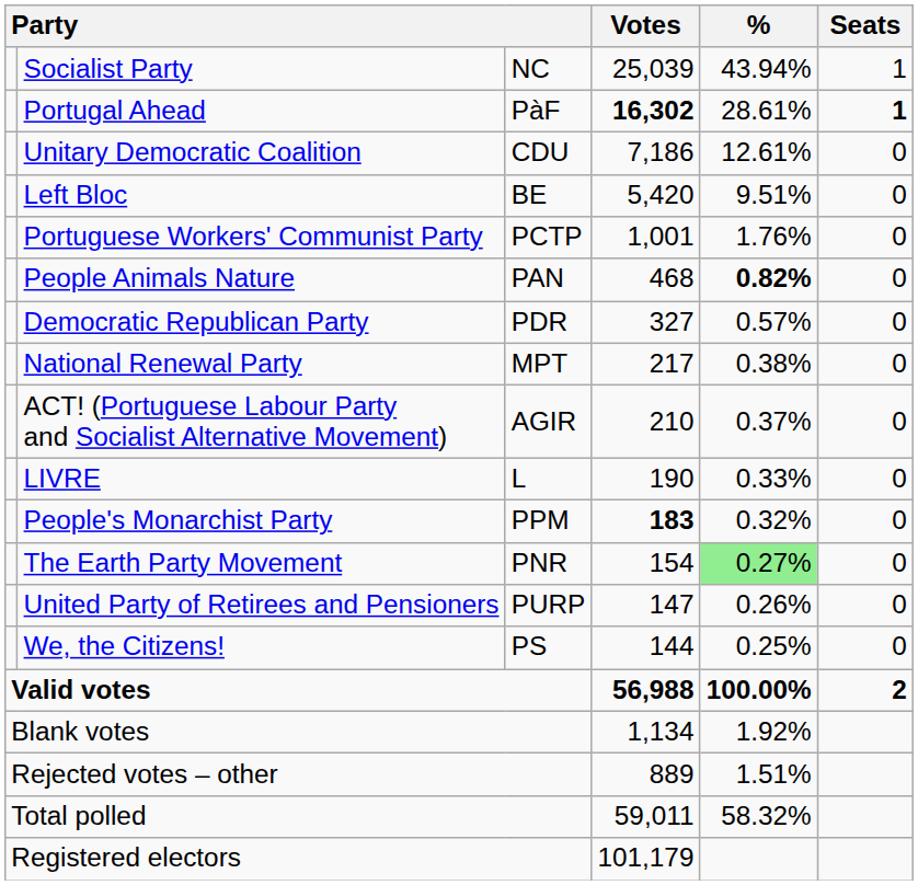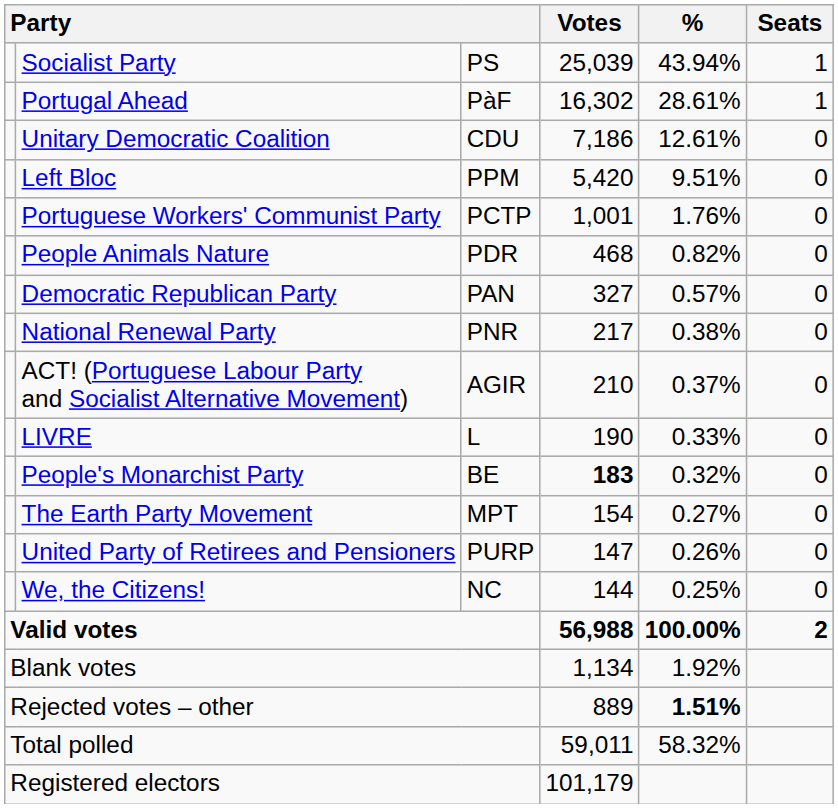 <table class="wikitable" border="1" style="text-align:right;">
 <tr>
 <th style="text-align:left;" colspan=3>Party</th>
 <th align=center width="50">Votes</th>
 <th align=center width="50">%</th>
 <th align=center width="50">Seats</th>
 </tr>
 <tr>
 <td></td>
 <td align=left><a href='#'>Socialist Party</a></td>
-<td align=left>NC</td>
+<td align=left>PS</td>
 <td>25,039</td>
 <td>43.94%</td>
 <td>1</td>
 </tr>
 <tr>
 <td></td>
 <td align=left><a href='#'>Portugal Ahead</a></td>
 <td align=left>PàF</td>
-<td><strong>16,302</strong></td>
+<td>16,302</td>
 <td>28.61%</td>
-<td><strong>1</strong></td>
+<td>1</td>
 </tr>
 <tr>
 <td></td>
 <td align=left style="white-space: nowrap;"><a href='#'>Unitary Democratic Coalition</a></td>
 <td align=left>CDU</td>
 <td>7,186</td>
 <td>12.61%</td>
 <td>0</td>
 </tr>
 <tr>
 <td></td>
 <td align=left><a href='#'>Left Bloc</a></td>
-<td align=left>BE</td>
+<td align=left>PPM</td>
 <td>5,420</td>
 <td>9.51%</td>
 <td>0</td>
 </tr>
 <tr>
 <td></td>
 <td align=left><a href='#'>Portuguese Workers' Communist Party</a></td>
 <td align=left>PCTP</td>
 <td>1,001</td>
 <td>1.76%</td>
 <td>0</td>
 </tr>
 <tr>
 <td></td>
 <td align=left><a href='#'>People Animals Nature</a></td>
-<td align=left>PAN</td>
+<td align=left>PDR</td>
 <td>468</td>
-<td><strong>0.82%</strong></td>
+<td>0.82%</td>
 <td>0</td>
 </tr>
 <tr>
 <td></td>
 <td align=left><a href='#'>Democratic Republican Party</a></td>
-<td align=left>PDR</td>
+<td align=left>PAN</td>
 <td>327</td>
 <td>0.57%</td>
 <td>0</td>
 </tr>
 <tr>
 <td></td>
 <td align=left><a href='#'>National Renewal Party</a></td>
-<td align=left>MPT</td>
+<td align=left>PNR</td>
 <td>217</td>
 <td>0.38%</td>
 <td>0</td>
 </tr>
 <tr>
 <td></td>
 <td align=left>ACT! (<a href='#'>Portuguese Labour Party</a><br>and <a href='#'>Socialist Alternative Movement</a>)</td>
 <td align=left>AGIR</td>
 <td>210</td>
 <td>0.37%</td>
 <td>0</td>
 </tr>
 <tr>
 <td></td>
 <td align=left><a href='#'>LIVRE</a></td>
 <td align=left>L</td>
 <td>190</td>
 <td>0.33%</td>
 <td>0</td>
 </tr>
 <tr>
 <td></td>
 <td align=left><a href='#'>People's Monarchist Party</a></td>
-<td align=left>PPM</td>
+<td align=left>BE</td>
 <td><strong>183</strong></td>
 <td>0.32%</td>
 <td>0</td>
 </tr>
 <tr>
 <td></td>
 <td align=left><a href='#'>The Earth Party Movement</a></td>
-<td align=left>PNR</td>
+<td align=left>MPT</td>
 <td>154</td>
-<td style="background: lightgreen;">0.27%</td>
+<td>0.27%</td>
 <td>0</td>
 </tr>
 <tr>
 <td></td>
 <td align=left><a href='#'>United Party of Retirees and Pensioners</a></td>
 <td align=left>PURP</td>
 <td>147</td>
 <td>0.26%</td>
 <td>0</td>
 </tr>
 <tr>
 <td></td>
 <td align=left><a href='#'>We, the Citizens!</a></td>
-<td align=left>PS</td>
+<td align=left>NC</td>
 <td>144</td>
 <td>0.25%</td>
 <td>0</td>
 </tr>
 <tr style="font-weight:bold">
 <td align=left colspan=3>Valid votes</td>
 <td>56,988</td>
 <td>100.00%</td>
 <td>2</td>
 </tr>
 <tr>
 <td align=left colspan=3>Blank votes</td>
 <td>1,134</td>
 <td>1.92%</td>
 <td></td>
 </tr>
 <tr>
 <td align=left colspan=3>Rejected votes – other</td>
 <td>889</td>
-<td>1.51%</td>
+<td><strong>1.51%</strong></td>
 <td></td>
 </tr>
 <tr>
 <td align=left colspan=3>Total polled</td>
 <td>59,011</td>
 <td>58.32%</td>
 <td></td>
 </tr>
 <tr>
 <td align=left colspan=3>Registered electors</td>
 <td>101,179</td>
 <td></td>
 <td></td>
 </tr>
 </table>
